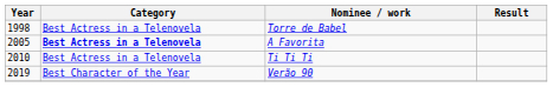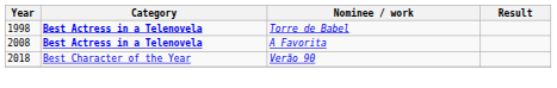 <table class=wikitable>
 <tr>
 <th Width=5%>Year</th>
 <th Width=32%>Category</th>
 <th Width=30%>Nominee / work</th>
 <th Width=10%>Result</th>
 </tr>
 <tr>
 <td>1998</td>
-<td><a href='#'>Best Actress in a Telenovela</a></td>
+<td><strong><a href='#'>Best Actress in a Telenovela</a></strong></td>
 <td><em><a href='#'>Torre de Babel</a></em></td>
 <td></td>
 </tr>
 <tr>
-<td>2005</td>
+<td>2008</td>
 <td><strong><a href='#'>Best Actress in a Telenovela</a></strong></td>
 <td><em><a href='#'>A Favorita</a></em></td>
 <td></td>
 </tr>
 <tr>
-<td>2010</td>
-<td><a href='#'>Best Actress in a Telenovela</a></td>
-<td><em><a href='#'>Ti Ti Ti</a></em></td>
-<td></td>
-</tr>
-<tr>
-<td>2019</td>
+<td>2018</td>
 <td><a href='#'>Best Character of the Year</a></td>
 <td><em><a href='#'>Verão 90</a></em></td>
 <td></td>
 </tr>
 <tr>
 </tr>
 </table>
